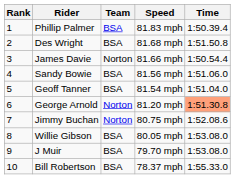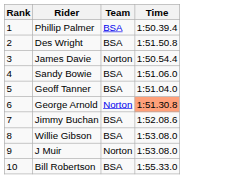 <table class="wikitable" style="font-size: 95%;">
 <tr style="background:#efefef;">
 <th>Rank</th>
 <th>Rider</th>
 <th>Team</th>
-<th>Speed</th>
 <th>Time</th>
 </tr>
 <tr>
 <td>1</td>
 <td> Phillip Palmer</td>
 <td><a href='#'>BSA</a></td>
-<td>81.83 mph</td>
 <td>1:50.39.4</td>
 </tr>
 <tr>
 <td>2</td>
 <td> Des Wright</td>
 <td>BSA</td>
-<td>81.68 mph</td>
 <td>1:51.50.8</td>
 </tr>
 <tr>
 <td>3</td>
 <td> James Davie</td>
 <td>Norton</td>
-<td>81.66 mph</td>
 <td>1:50.54.4</td>
 </tr>
 <tr>
 <td>4</td>
 <td> Sandy Bowie</td>
 <td>BSA</td>
-<td>81.56 mph</td>
 <td>1:51.06.0</td>
 </tr>
 <tr>
 <td>5</td>
 <td> Geoff Tanner</td>
 <td>BSA</td>
-<td>81.54 mph</td>
 <td>1:51.04.0</td>
 </tr>
 <tr>
 <td>6</td>
 <td> George Arnold</td>
 <td><a href='#'>Norton</a></td>
-<td>81.20 mph</td>
 <td style="background: lightsalmon;">1:51.30.8</td>
 </tr>
 <tr>
 <td>7</td>
 <td> Jimmy Buchan</td>
-<td><a href='#'>Norton</a></td>
-<td>80.75 mph</td>
+<td>BSA</td>
 <td>1:52.08.6</td>
 </tr>
 <tr>
 <td>8</td>
 <td> Willie Gibson</td>
 <td>BSA</td>
-<td>80.05 mph</td>
 <td>1:53.08.0</td>
 </tr>
 <tr>
 <td>9</td>
 <td> J Muir</td>
-<td>BSA</td>
-<td>79.70 mph</td>
+<td>Norton</td>
 <td>1:53.08.0</td>
 </tr>
 <tr>
 <td>10</td>
 <td> Bill Robertson</td>
 <td>BSA</td>
-<td>78.37 mph</td>
 <td>1:55.33.0</td>
 </tr>
 </table>
